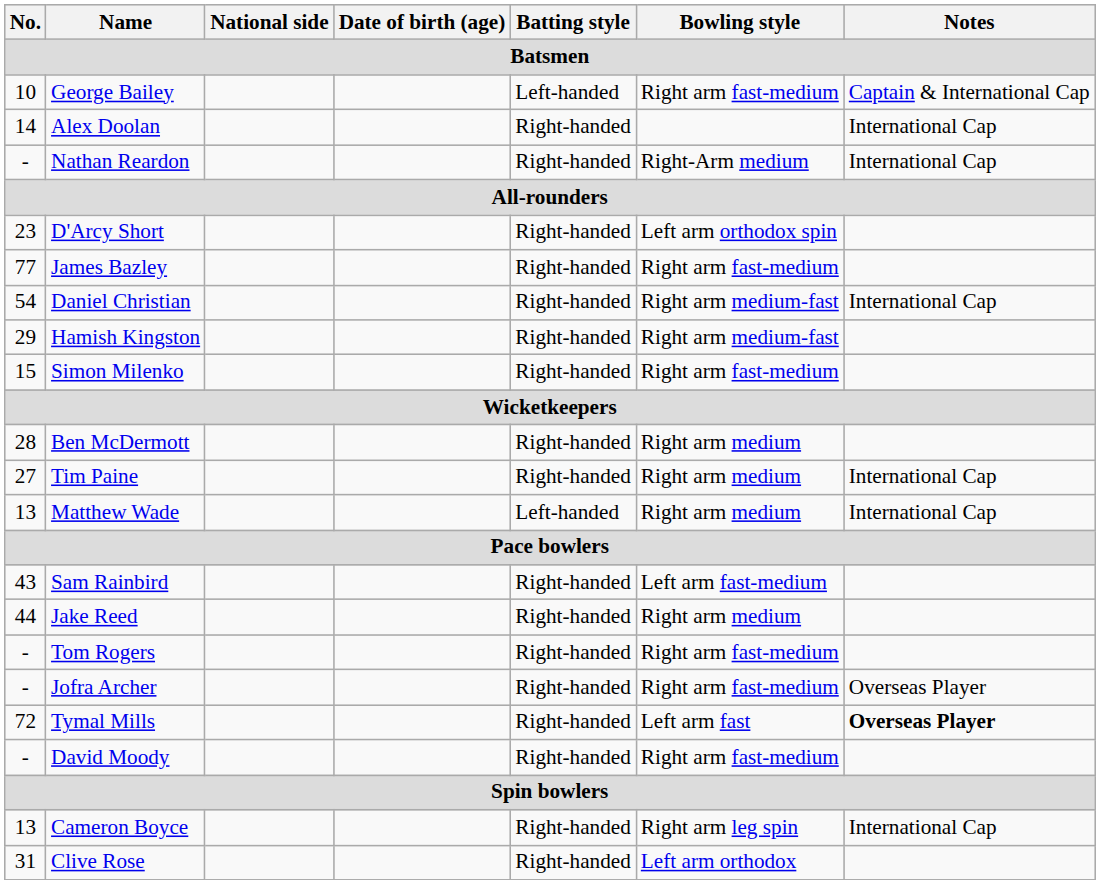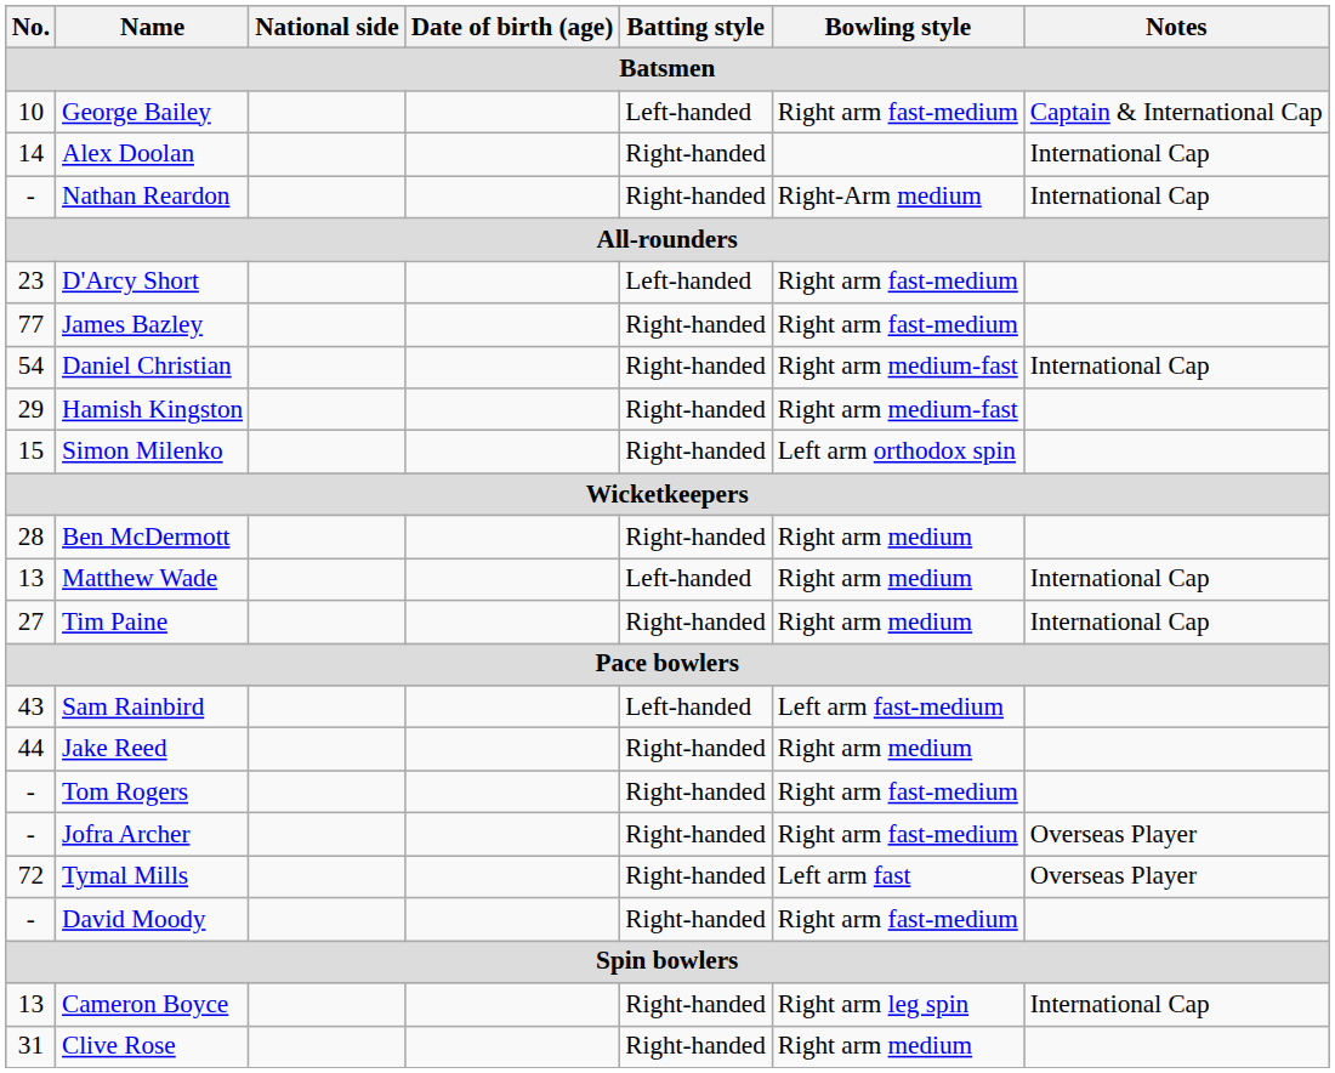 <table class="wikitable"  style="font-size:85%;">
 <tr>
 <th>No.</th>
 <th>Name</th>
 <th>National side</th>
 <th>Date of birth (age)</th>
 <th>Batting style</th>
 <th>Bowling style</th>
 <th>Notes</th>
 </tr>
 <tr>
 <th colspan="7"  style="background:#dcdcdc; text-align:center;">Batsmen</th>
 </tr>
 <tr>
 <td style="text-align:center">10</td>
 <td><a href='#'>George Bailey</a></td>
 <td></td>
 <td></td>
 <td>Left-handed</td>
 <td>Right arm <a href='#'>fast-medium</a></td>
 <td><a href='#'>Captain</a> & International Cap</td>
 </tr>
 <tr>
 <td style="text-align:center">14</td>
 <td><a href='#'>Alex Doolan</a></td>
 <td></td>
 <td></td>
 <td>Right-handed</td>
 <td></td>
 <td>International Cap</td>
 </tr>
 <tr>
 <td style="text-align:center">-</td>
 <td><a href='#'>Nathan Reardon</a></td>
 <td></td>
 <td></td>
 <td>Right-handed</td>
 <td>Right-Arm <a href='#'>medium</a></td>
 <td>International Cap</td>
 </tr>
 <tr>
 <th colspan="7"  style="background:#dcdcdc; text-align:center;">All-rounders</th>
 </tr>
 <tr>
 <td style="text-align:center">23</td>
 <td><a href='#'>D'Arcy Short</a></td>
 <td></td>
 <td></td>
-<td>Right-handed</td>
-<td>Left arm <a href='#'>orthodox spin</a></td>
+<td>Left-handed</td>
+<td>Right arm <a href='#'>fast-medium</a></td>
 <td></td>
 </tr>
 <tr>
 <td style="text-align:center">77</td>
 <td><a href='#'>James Bazley</a></td>
 <td></td>
 <td></td>
 <td>Right-handed</td>
 <td>Right arm <a href='#'>fast-medium</a></td>
 <td></td>
 </tr>
 <tr>
 <td style="text-align:center">54</td>
 <td><a href='#'>Daniel Christian</a></td>
 <td></td>
 <td></td>
 <td>Right-handed</td>
 <td>Right arm <a href='#'>medium-fast</a></td>
 <td>International Cap</td>
 </tr>
 <tr>
 <td style="text-align:center">29</td>
 <td><a href='#'>Hamish Kingston</a></td>
 <td></td>
 <td></td>
 <td>Right-handed</td>
 <td>Right arm <a href='#'>medium-fast</a></td>
 <td></td>
 </tr>
 <tr>
 <td style="text-align:center">15</td>
 <td><a href='#'>Simon Milenko</a></td>
 <td></td>
 <td></td>
 <td>Right-handed</td>
-<td>Right arm <a href='#'>fast-medium</a></td>
+<td>Left arm <a href='#'>orthodox spin</a></td>
 <td></td>
 </tr>
 <tr>
 <th colspan="7"  style="background:#dcdcdc; text-align:center;">Wicketkeepers</th>
 </tr>
 <tr>
 <td style="text-align:center">28</td>
 <td><a href='#'>Ben McDermott</a></td>
 <td></td>
 <td></td>
 <td>Right-handed</td>
 <td>Right arm <a href='#'>medium</a></td>
 <td></td>
 </tr>
 <tr>
+<td style="text-align:center">13</td>
+<td><a href='#'>Matthew Wade</a></td>
+<td></td>
+<td></td>
+<td>Left-handed</td>
+<td>Right arm <a href='#'>medium</a></td>
+<td>International Cap</td>
+</tr>
+<tr>
 <td style="text-align:center">27</td>
 <td><a href='#'>Tim Paine</a></td>
 <td></td>
 <td></td>
 <td>Right-handed</td>
-<td>Right arm <a href='#'>medium</a></td>
-<td>International Cap</td>
-</tr>
-<tr>
-<td style="text-align:center">13</td>
-<td><a href='#'>Matthew Wade</a></td>
-<td></td>
-<td></td>
-<td>Left-handed</td>
 <td>Right arm <a href='#'>medium</a></td>
 <td>International Cap</td>
 </tr>
 <tr>
 <th colspan="7"  style="background:#dcdcdc; text-align:center;">Pace bowlers</th>
 </tr>
 <tr>
 <td style="text-align:center">43</td>
 <td><a href='#'>Sam Rainbird</a></td>
 <td></td>
 <td></td>
-<td>Right-handed</td>
+<td>Left-handed</td>
 <td>Left arm <a href='#'>fast-medium</a></td>
 <td></td>
 </tr>
 <tr>
 <td style="text-align:center">44</td>
 <td><a href='#'>Jake Reed</a></td>
 <td></td>
 <td></td>
 <td>Right-handed</td>
 <td>Right arm <a href='#'>medium</a></td>
 <td></td>
 </tr>
 <tr>
 <td style="text-align:center">-</td>
 <td><a href='#'>Tom Rogers</a></td>
 <td></td>
 <td></td>
 <td>Right-handed</td>
 <td>Right arm <a href='#'>fast-medium</a></td>
 <td></td>
 </tr>
 <tr>
 <td style="text-align:center">-</td>
 <td><a href='#'>Jofra Archer</a></td>
 <td></td>
 <td></td>
 <td>Right-handed</td>
 <td>Right arm <a href='#'>fast-medium</a></td>
 <td>Overseas Player</td>
 </tr>
 <tr>
 <td style="text-align:center">72</td>
 <td><a href='#'>Tymal Mills</a></td>
 <td></td>
 <td></td>
 <td>Right-handed</td>
 <td>Left arm <a href='#'>fast</a></td>
-<td><strong>Overseas Player</strong></td>
+<td>Overseas Player</td>
 </tr>
 <tr>
 <td style="text-align:center">-</td>
 <td><a href='#'>David Moody</a></td>
 <td></td>
 <td></td>
 <td>Right-handed</td>
 <td>Right arm <a href='#'>fast-medium</a></td>
 <td></td>
 </tr>
 <tr>
 <th colspan="7"  style="background:#dcdcdc; text-align:center;">Spin bowlers</th>
 </tr>
 <tr>
 <td style="text-align:center">13</td>
 <td><a href='#'>Cameron Boyce</a></td>
 <td></td>
 <td></td>
 <td>Right-handed</td>
 <td>Right arm <a href='#'>leg spin</a></td>
 <td>International Cap</td>
 </tr>
 <tr>
 <td style="text-align:center">31</td>
 <td><a href='#'>Clive Rose</a></td>
 <td></td>
 <td></td>
 <td>Right-handed</td>
-<td><a href='#'>Left arm orthodox</a></td>
+<td>Right arm <a href='#'>medium</a></td>
 <td></td>
 </tr>
 <tr>
 </tr>
 </table>
